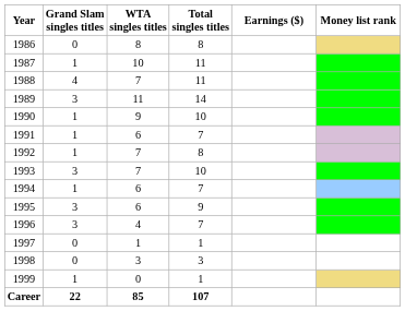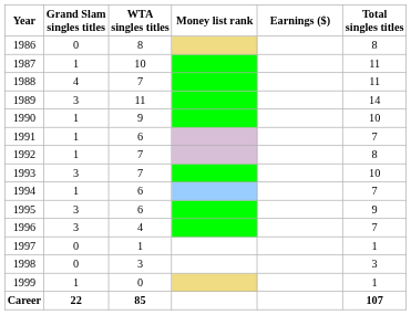 <table cellpadding=3 cellspacing=0 border=1 style="text-align:center;font-size:97%; border: #aaa solid 1px; border-collapse: collapse;">
 <tr>
 <th>Year</th>
 <th>Grand Slam<br>singles titles</th>
 <th>WTA<br>singles titles</th>
+<th width=110>Money list rank</th>
+<th width=110>Earnings ($)</th>
 <th>Total<br>singles titles</th>
-<th width=110>Earnings ($)</th>
-<th width=110>Money list rank</th>
 </tr>
 <tr>
 <td>1986</td>
 <td>0</td>
 <td>8</td>
+<td bgcolor=F0DC82></td>
+<td align=right></td>
 <td>8</td>
-<td align=right></td>
-<td bgcolor=F0DC82></td>
 </tr>
 <tr>
 <td>1987</td>
 <td>1</td>
 <td>10</td>
+<td bgcolor=lime></td>
+<td align=right></td>
 <td>11</td>
-<td align=right></td>
-<td bgcolor=lime></td>
 </tr>
 <tr>
 <td>1988</td>
 <td>4</td>
 <td>7</td>
+<td bgcolor=lime></td>
+<td align=right></td>
 <td>11</td>
-<td align=right></td>
-<td bgcolor=lime></td>
 </tr>
 <tr>
 <td>1989</td>
 <td>3</td>
 <td>11</td>
+<td bgcolor=lime></td>
+<td align=right></td>
 <td>14</td>
-<td align=right></td>
-<td bgcolor=lime></td>
 </tr>
 <tr>
 <td>1990</td>
 <td>1</td>
 <td>9</td>
+<td bgcolor=lime></td>
+<td align=right></td>
 <td>10</td>
-<td align=right></td>
-<td bgcolor=lime></td>
 </tr>
 <tr>
 <td>1991</td>
 <td>1</td>
 <td>6</td>
+<td bgcolor=thistle></td>
+<td align=right></td>
 <td>7</td>
-<td align=right></td>
-<td bgcolor=thistle></td>
 </tr>
 <tr>
 <td>1992</td>
 <td>1</td>
 <td>7</td>
+<td bgcolor=thistle></td>
+<td align=right></td>
 <td>8</td>
-<td align=right></td>
-<td bgcolor=thistle></td>
 </tr>
 <tr>
 <td>1993</td>
 <td>3</td>
 <td>7</td>
+<td bgcolor=lime></td>
+<td align=right></td>
 <td>10</td>
-<td align=right></td>
-<td bgcolor=lime></td>
 </tr>
 <tr>
 <td>1994</td>
 <td>1</td>
 <td>6</td>
+<td bgcolor=99ccff></td>
+<td align=right></td>
 <td>7</td>
-<td align=right></td>
-<td bgcolor=99ccff></td>
 </tr>
 <tr>
 <td>1995</td>
 <td>3</td>
 <td>6</td>
+<td bgcolor=lime></td>
+<td align=right></td>
 <td>9</td>
-<td align=right></td>
-<td bgcolor=lime></td>
 </tr>
 <tr>
 <td>1996</td>
 <td>3</td>
 <td>4</td>
+<td bgcolor=lime></td>
+<td align=right></td>
 <td>7</td>
-<td align=right></td>
-<td bgcolor=lime></td>
 </tr>
 <tr>
 <td>1997</td>
 <td>0</td>
 <td>1</td>
+<td></td>
+<td align=right></td>
 <td>1</td>
-<td align=right></td>
-<td></td>
 </tr>
 <tr>
 <td>1998</td>
 <td>0</td>
 <td>3</td>
+<td></td>
+<td align=right></td>
 <td>3</td>
-<td align=right></td>
-<td></td>
 </tr>
 <tr>
 <td>1999</td>
 <td>1</td>
 <td>0</td>
+<td bgcolor=F0DC82></td>
+<td align=right></td>
 <td>1</td>
-<td align=right></td>
-<td bgcolor=F0DC82></td>
 </tr>
 <tr>
 <th>Career</th>
 <th>22</th>
 <th>85</th>
+<th></th>
+<th align=right></th>
 <th>107</th>
-<th align=right></th>
-<th></th>
 </tr>
 </table>
